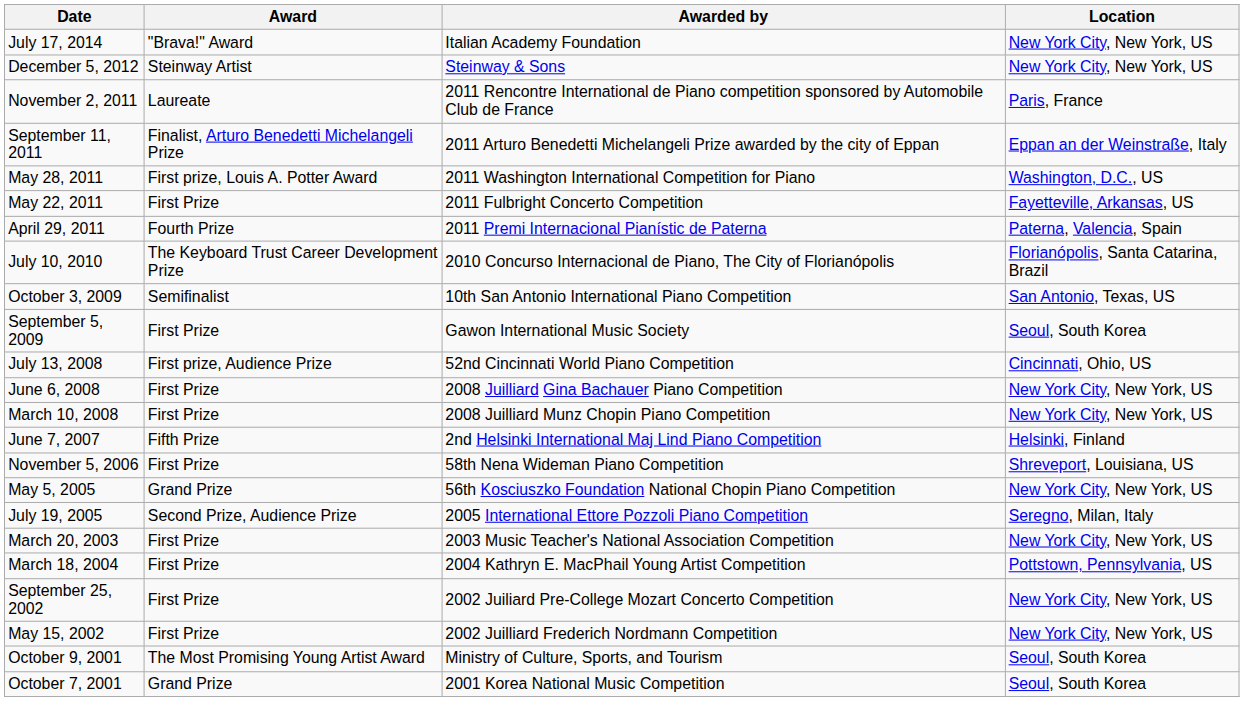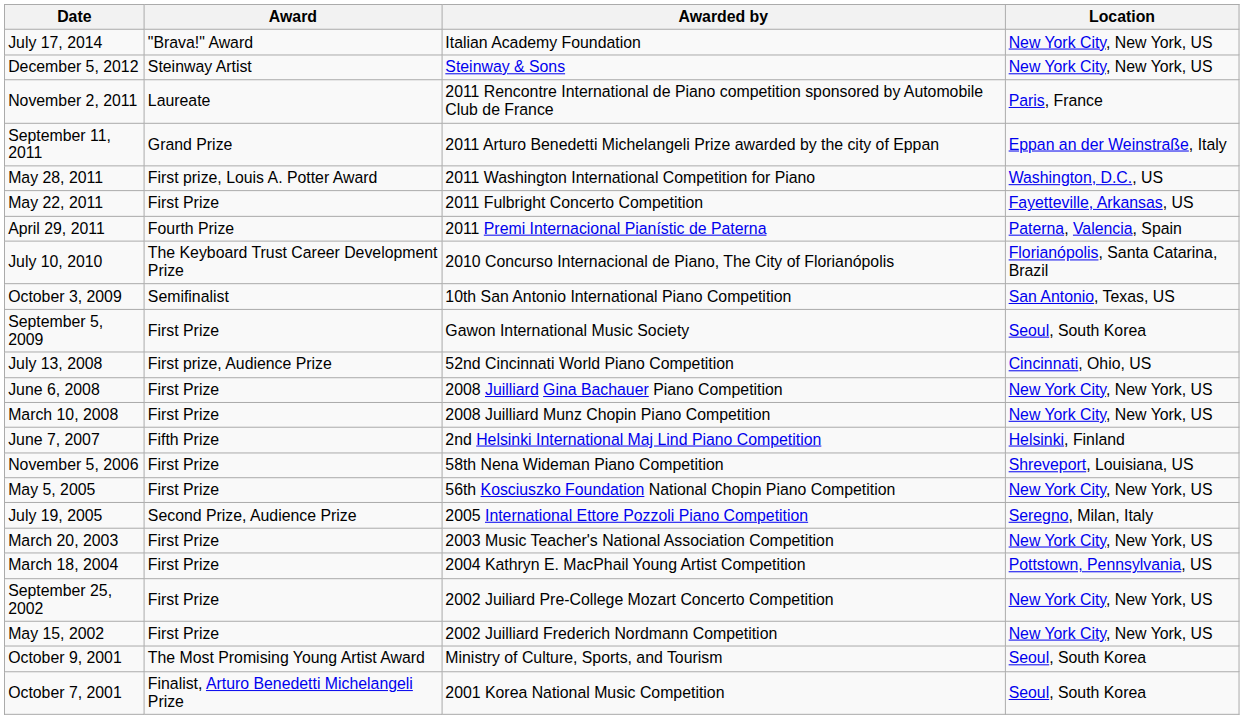 <table class="wikitable">
 <tr>
 <th>Date</th>
 <th>Award</th>
 <th>Awarded by</th>
 <th>Location</th>
 </tr>
 <tr>
 <td>July 17, 2014</td>
 <td>"Brava!" Award</td>
 <td>Italian Academy Foundation</td>
 <td><a href='#'>New York City</a>, New York, US</td>
 </tr>
 <tr>
 <td>December 5, 2012</td>
 <td>Steinway Artist</td>
 <td><a href='#'>Steinway & Sons</a></td>
 <td><a href='#'>New York City</a>, New York, US</td>
 </tr>
 <tr>
 <td>November 2, 2011</td>
 <td>Laureate</td>
 <td>2011 Rencontre International de Piano competition sponsored by Automobile Club de France</td>
 <td><a href='#'>Paris</a>, France</td>
 </tr>
 <tr>
 <td>September 11, 2011</td>
-<td>Finalist, <a href='#'>Arturo Benedetti Michelangeli</a> Prize</td>
+<td>Grand Prize</td>
 <td>2011 Arturo Benedetti Michelangeli Prize awarded by the city of Eppan</td>
 <td><a href='#'>Eppan an der Weinstraße</a>, Italy</td>
 </tr>
 <tr>
 <td>May 28, 2011</td>
 <td>First prize, Louis A. Potter Award</td>
 <td>2011 Washington International Competition for Piano</td>
 <td><a href='#'>Washington, D.C.</a>, US</td>
 </tr>
 <tr>
 <td>May 22, 2011</td>
 <td>First Prize</td>
 <td>2011 Fulbright Concerto Competition</td>
 <td><a href='#'>Fayetteville, Arkansas</a>, US</td>
 </tr>
 <tr>
 <td>April 29, 2011</td>
 <td>Fourth Prize</td>
 <td>2011 <a href='#'>Premi Internacional Pianístic de Paterna</a></td>
 <td><a href='#'>Paterna</a>, <a href='#'>Valencia</a>, Spain</td>
 </tr>
 <tr>
 <td>July 10, 2010</td>
 <td>The Keyboard Trust Career Development Prize</td>
 <td>2010 Concurso Internacional de Piano, The City of Florianópolis</td>
 <td><a href='#'>Florianópolis</a>, Santa Catarina, Brazil</td>
 </tr>
 <tr>
 <td>October 3, 2009</td>
 <td>Semifinalist</td>
 <td>10th San Antonio International Piano Competition</td>
 <td><a href='#'>San Antonio</a>, Texas, US</td>
 </tr>
 <tr>
 <td>September 5, 2009</td>
 <td>First Prize </td>
 <td>Gawon International Music Society</td>
 <td><a href='#'>Seoul</a>, South Korea</td>
 </tr>
 <tr>
 <td>July 13, 2008</td>
 <td>First prize, Audience Prize</td>
 <td>52nd Cincinnati World Piano Competition</td>
 <td><a href='#'>Cincinnati</a>, Ohio, US</td>
 </tr>
 <tr>
 <td>June 6, 2008</td>
 <td>First Prize</td>
 <td>2008 <a href='#'>Juilliard</a> <a href='#'>Gina Bachauer</a> Piano Competition</td>
 <td><a href='#'>New York City</a>, New York, US</td>
 </tr>
 <tr>
 <td>March 10, 2008</td>
 <td>First Prize</td>
 <td>2008 Juilliard Munz Chopin Piano Competition</td>
 <td><a href='#'>New York City</a>, New York, US</td>
 </tr>
 <tr>
 <td>June 7, 2007</td>
 <td>Fifth Prize</td>
 <td>2nd <a href='#'>Helsinki International Maj Lind Piano Competition</a></td>
 <td><a href='#'>Helsinki</a>, Finland</td>
 </tr>
 <tr>
 <td>November 5, 2006</td>
 <td>First Prize</td>
 <td>58th Nena Wideman Piano Competition</td>
 <td><a href='#'>Shreveport</a>, Louisiana, US</td>
 </tr>
 <tr>
 <td>May 5, 2005</td>
-<td>Grand Prize</td>
+<td>First Prize</td>
 <td>56th <a href='#'>Kosciuszko Foundation</a> National Chopin Piano Competition</td>
 <td><a href='#'>New York City</a>, New York, US</td>
 </tr>
 <tr>
 <td>July 19, 2005</td>
 <td>Second Prize, Audience Prize</td>
 <td>2005 <a href='#'>International Ettore Pozzoli Piano Competition</a></td>
 <td><a href='#'>Seregno</a>, Milan, Italy</td>
 </tr>
 <tr>
 <td>March 20, 2003</td>
 <td>First Prize</td>
 <td>2003 Music Teacher's National Association Competition</td>
 <td><a href='#'>New York City</a>, New York, US</td>
 </tr>
 <tr>
 <td>March 18, 2004</td>
 <td>First Prize</td>
 <td>2004 Kathryn E. MacPhail Young Artist Competition</td>
 <td><a href='#'>Pottstown, Pennsylvania</a>, US</td>
 </tr>
 <tr>
 <td>September 25, 2002</td>
 <td>First Prize</td>
 <td>2002 Juiliard Pre-College Mozart Concerto Competition</td>
 <td><a href='#'>New York City</a>, New York, US</td>
 </tr>
 <tr>
 <td>May 15, 2002</td>
 <td>First Prize</td>
 <td>2002 Juilliard Frederich Nordmann Competition</td>
 <td><a href='#'>New York City</a>, New York, US</td>
 </tr>
 <tr>
 <td>October 9, 2001</td>
 <td>The Most Promising Young Artist Award</td>
 <td>Ministry of Culture, Sports, and Tourism</td>
 <td><a href='#'>Seoul</a>, South Korea</td>
 </tr>
 <tr>
 <td>October 7, 2001</td>
-<td>Grand Prize</td>
+<td>Finalist, <a href='#'>Arturo Benedetti Michelangeli</a> Prize</td>
 <td>2001 Korea National Music Competition</td>
 <td><a href='#'>Seoul</a>, South Korea</td>
 </tr>
 </table>
